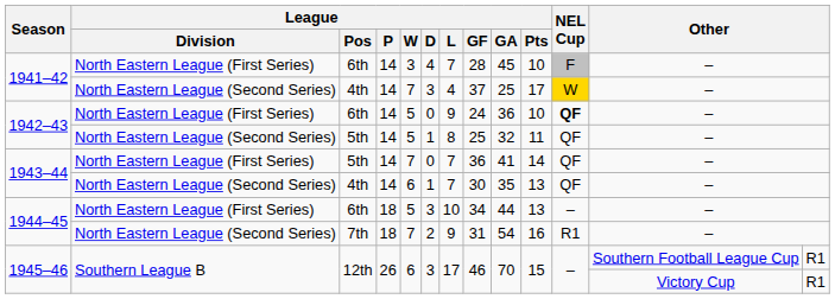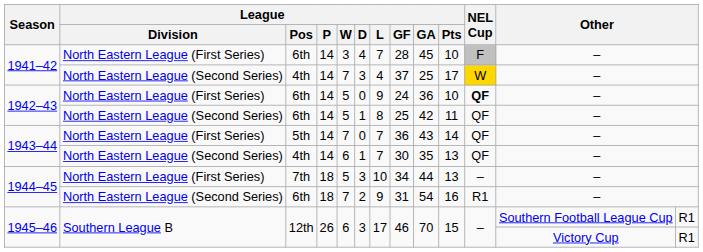 <table class="wikitable" style="text-align:center; font-size:95%">
 <tr>
 <th rowspan=2>Season</th>
 <th colspan=9>League</th>
 <th rowspan=2>NEL<br>Cup</th>
 <th rowspan=2 colspan="4">Other</th>
 </tr>
 <tr>
 <th>Division</th>
 <th>Pos</th>
 <th>P</th>
 <th>W</th>
 <th>D</th>
 <th>L</th>
 <th>GF</th>
 <th>GA</th>
 <th>Pts</th>
 </tr>
 <tr>
 <td rowspan="2"><a href='#'>1941–42</a></td>
 <td style="text-align:left"><a href='#'>North Eastern League</a> (First Series)</td>
 <td>6th</td>
 <td>14</td>
 <td>3</td>
 <td>4</td>
 <td>7</td>
 <td>28</td>
 <td>45</td>
 <td>10</td>
 <td bgcolor=silver>F</td>
 <td colspan="2">–</td>
 </tr>
 <tr>
 <td style="text-align:left"><a href='#'>North Eastern League</a> (Second Series)</td>
 <td>4th</td>
 <td>14</td>
 <td>7</td>
 <td>3</td>
 <td>4</td>
 <td>37</td>
 <td>25</td>
 <td>17</td>
 <td bgcolor=gold>W</td>
 <td colspan="2">–</td>
 </tr>
 <tr>
 <td rowspan="2"><a href='#'>1942–43</a></td>
 <td style="text-align:left"><a href='#'>North Eastern League</a> (First Series)</td>
 <td>6th</td>
 <td>14</td>
 <td>5</td>
 <td>0</td>
 <td>9</td>
 <td>24</td>
 <td>36</td>
 <td>10</td>
 <td><strong>QF</strong></td>
 <td colspan="2">–</td>
 </tr>
 <tr>
 <td style="text-align:left"><a href='#'>North Eastern League</a> (Second Series)</td>
-<td>5th</td>
+<td>6th</td>
 <td>14</td>
 <td>5</td>
 <td>1</td>
 <td>8</td>
 <td>25</td>
-<td>32</td>
+<td>42</td>
 <td>11</td>
 <td>QF</td>
 <td colspan="2">–</td>
 </tr>
 <tr>
 <td rowspan="2"><a href='#'>1943–44</a></td>
 <td style="text-align:left"><a href='#'>North Eastern League</a> (First Series)</td>
 <td>5th</td>
 <td>14</td>
 <td>7</td>
 <td>0</td>
 <td>7</td>
 <td>36</td>
-<td>41</td>
+<td>43</td>
 <td>14</td>
 <td>QF</td>
 <td colspan="2">–</td>
 </tr>
 <tr>
 <td style="text-align:left"><a href='#'>North Eastern League</a> (Second Series)</td>
 <td>4th</td>
 <td>14</td>
 <td>6</td>
 <td>1</td>
 <td>7</td>
 <td>30</td>
 <td>35</td>
 <td>13</td>
 <td>QF</td>
 <td colspan="2">–</td>
 </tr>
 <tr>
 <td rowspan="2"><a href='#'>1944–45</a></td>
 <td style="text-align:left"><a href='#'>North Eastern League</a> (First Series)</td>
-<td>6th</td>
+<td>7th</td>
 <td>18</td>
 <td>5</td>
 <td>3</td>
 <td>10</td>
 <td>34</td>
 <td>44</td>
 <td>13</td>
 <td>–</td>
 <td colspan="2">–</td>
 </tr>
 <tr>
 <td style="text-align:left"><a href='#'>North Eastern League</a> (Second Series)</td>
-<td>7th</td>
+<td>6th</td>
 <td>18</td>
 <td>7</td>
 <td>2</td>
 <td>9</td>
 <td>31</td>
 <td>54</td>
 <td>16</td>
 <td>R1</td>
 <td colspan="2">–</td>
 </tr>
 <tr>
 <td rowspan="2"><a href='#'>1945–46</a></td>
 <td style="text-align:left" rowspan="2"><a href='#'>Southern League</a> B</td>
 <td rowspan="2">12th</td>
 <td rowspan="2">26</td>
 <td rowspan="2">6</td>
 <td rowspan="2">3</td>
 <td rowspan="2">17</td>
 <td rowspan="2">46</td>
 <td rowspan="2">70</td>
 <td rowspan="2">15</td>
 <td rowspan="2">–</td>
 <td><a href='#'>Southern Football League Cup</a></td>
 <td>R1</td>
 </tr>
 <tr>
 <td><a href='#'>Victory Cup</a></td>
 <td>R1</td>
 </tr>
 </table>
